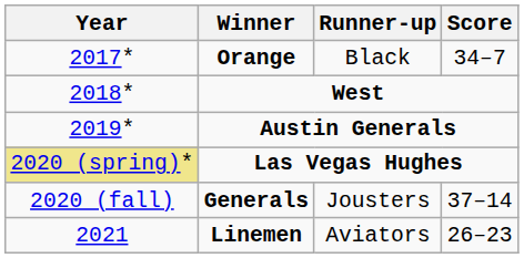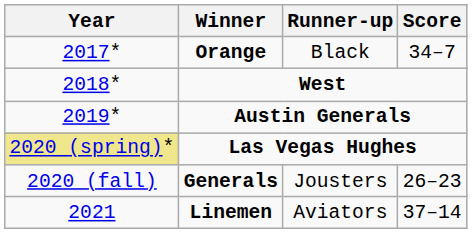 <table class="wikitable sortable" style="text-align:center;">
 <tr>
 <th>Year</th>
 <th>Winner</th>
 <th>Runner-up</th>
 <th>Score</th>
 </tr>
 <tr>
 <td><a href='#'>2017</a>*</td>
 <td><strong>Orange</strong></td>
 <td>Black</td>
 <td>34–7</td>
 </tr>
 <tr>
 <td><a href='#'>2018</a>*</td>
 <td colspan="3"><strong>West</strong></td>
 </tr>
 <tr>
 <td><a href='#'>2019</a>*</td>
 <td colspan="3"><strong>Austin Generals</strong></td>
 </tr>
 <tr>
 <td style="background: khaki;"><a href='#'>2020 (spring)</a>*</td>
 <td colspan="3"><strong>Las Vegas Hughes</strong></td>
 </tr>
 <tr>
 <td><a href='#'>2020 (fall)</a></td>
 <td><strong>Generals</strong></td>
 <td>Jousters</td>
-<td>37–14</td>
+<td>26–23</td>
 </tr>
 <tr>
 <td><a href='#'>2021</a></td>
 <td><strong>Linemen</strong></td>
 <td>Aviators</td>
-<td>26–23</td>
+<td>37–14</td>
 </tr>
 </table>
